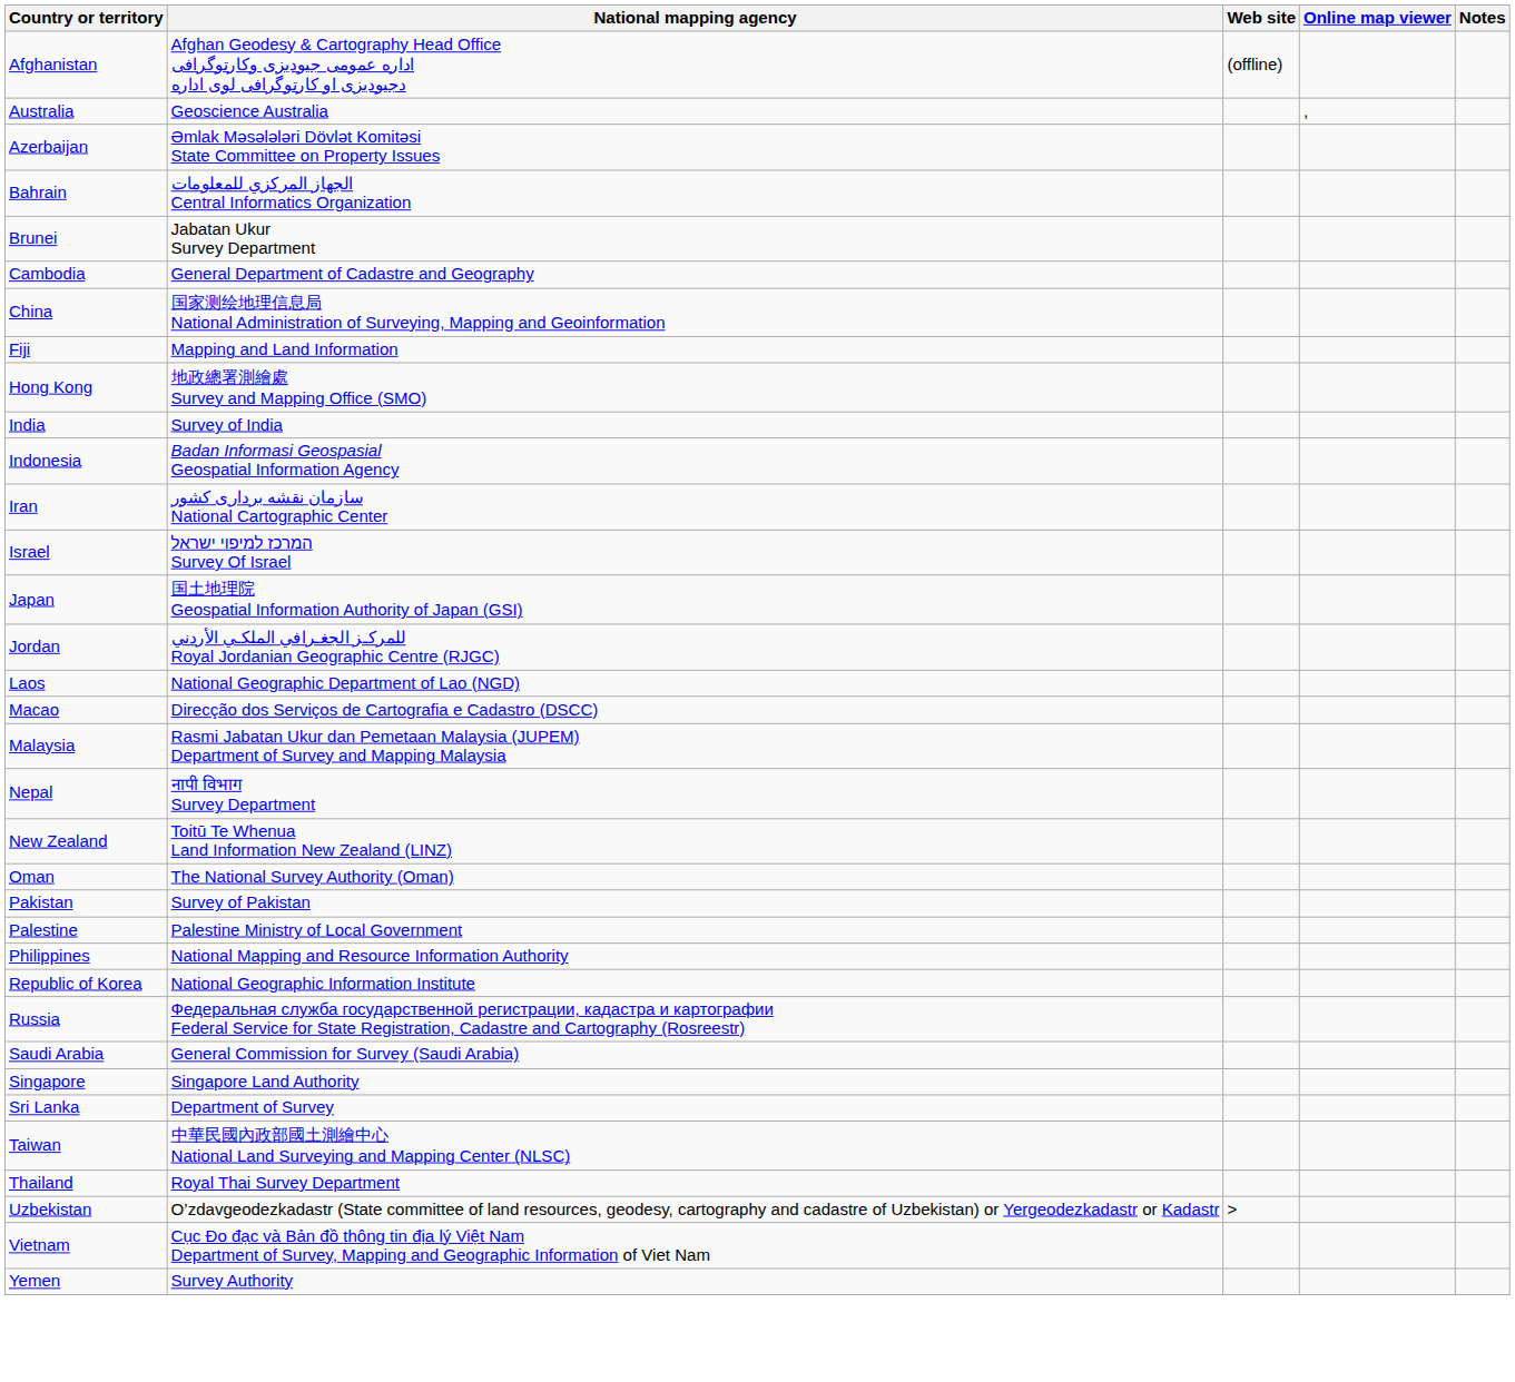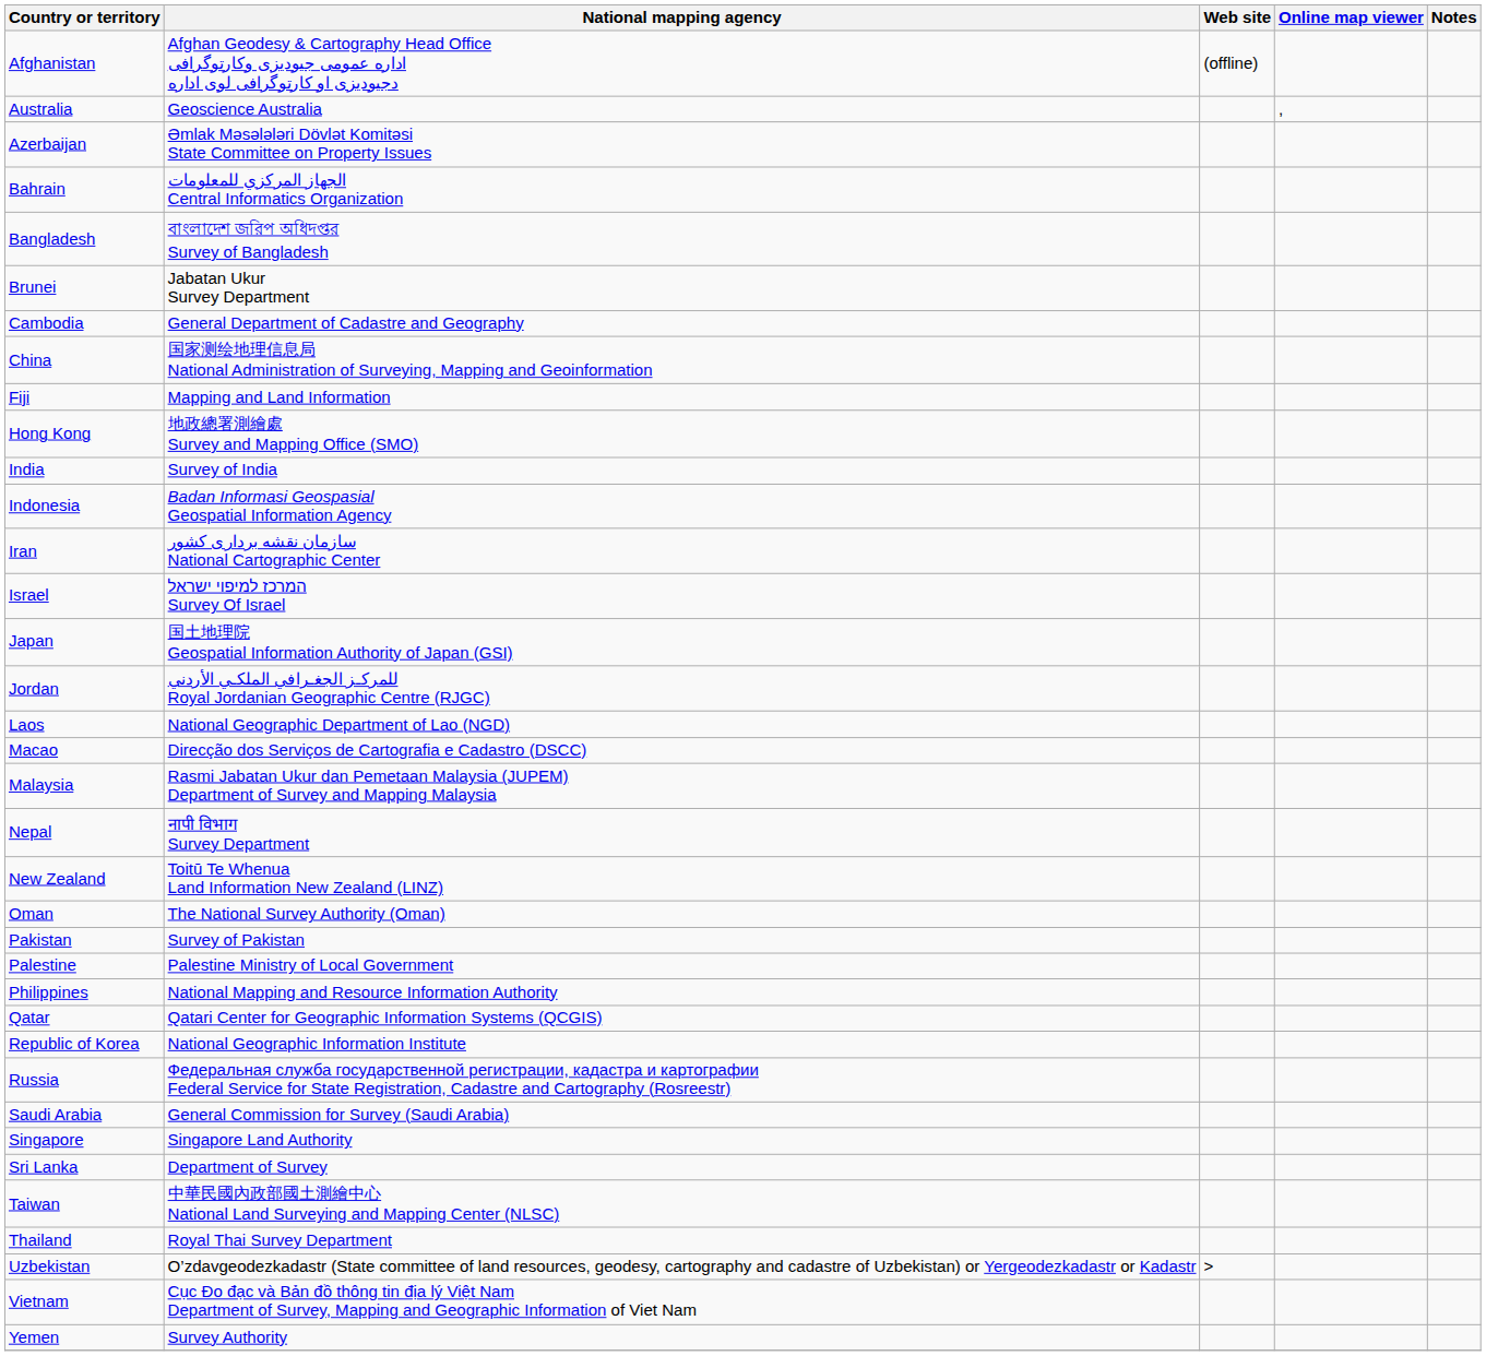 <table class="wikitable">
 <tr>
 <th>Country or territory</th>
 <th>National mapping agency</th>
 <th>Web site</th>
 <th><a href='#'>Online map viewer</a></th>
 <th>Notes</th>
 </tr>
 <tr>
 <td><a href='#'>Afghanistan</a></td>
 <td><a href='#'>Afghan Geodesy & Cartography Head Office</a><br><a href='#'>اداره عمومی جیودیزی وکارتوگرافی</a><br><a href='#'>دجیودیزی او کارتوگرافی لوی اداره</a></td>
 <td> (offline)</td>
 <td></td>
 <td></td>
 </tr>
 <tr>
 <td><a href='#'>Australia</a></td>
 <td><a href='#'>Geoscience Australia</a></td>
 <td></td>
 <td>,<br></td>
 <td></td>
 </tr>
 <tr>
 <td><a href='#'>Azerbaijan</a></td>
 <td><a href='#'>Əmlak Məsələləri Dövlət Komitəsi</a><br><a href='#'>State Committee on Property Issues</a></td>
 <td></td>
 <td></td>
 <td></td>
 </tr>
 <tr>
 <td><a href='#'>Bahrain</a></td>
 <td><a href='#'>الجهاز المركزي للمعلومات<br>Central Informatics Organization</a></td>
+<td></td>
+<td></td>
+<td></td>
+</tr>
+<tr>
+<td><a href='#'>Bangladesh</a></td>
+<td><a href='#'>বাংলাদেশ জরিপ অধিদপ্তর<br>Survey of Bangladesh</a></td>
 <td></td>
 <td></td>
 <td></td>
 </tr>
 <tr>
 <td><a href='#'>Brunei</a></td>
 <td>Jabatan Ukur<br>Survey Department</td>
 <td></td>
 <td> </td>
 <td></td>
 </tr>
 <tr>
 <td><a href='#'>Cambodia</a></td>
 <td><a href='#'>General Department of Cadastre and Geography</a></td>
 <td></td>
 <td></td>
 <td></td>
 </tr>
 <tr>
 <td><a href='#'>China</a></td>
 <td><a href='#'>国家测绘地理信息局</a><br><a href='#'>National Administration of Surveying, Mapping and Geoinformation</a></td>
 <td></td>
 <td></td>
 <td></td>
 </tr>
 <tr>
 <td><a href='#'>Fiji</a></td>
 <td><a href='#'>Mapping and Land Information</a></td>
 <td></td>
 <td></td>
 <td></td>
 </tr>
 <tr>
 <td><a href='#'>Hong Kong</a></td>
 <td><a href='#'>地政總署測繪處<br>Survey and Mapping Office (SMO)</a></td>
 <td></td>
 <td></td>
 <td></td>
 </tr>
 <tr>
 <td><a href='#'>India</a></td>
 <td><a href='#'>Survey of India</a></td>
 <td></td>
 <td></td>
 <td></td>
 </tr>
 <tr>
 <td><a href='#'>Indonesia</a></td>
 <td><a href='#'><em>Badan Informasi Geospasial</em><br>Geospatial Information Agency</a></td>
 <td></td>
 <td></td>
 <td></td>
 </tr>
 <tr>
 <td><a href='#'>Iran</a></td>
 <td><a href='#'>سازمان نقشه برداری کشور<br>National Cartographic Center</a></td>
 <td></td>
 <td></td>
 <td></td>
 </tr>
 <tr>
 <td><a href='#'>Israel</a></td>
 <td><a href='#'>המרכז למיפוי ישראל<br>Survey Of Israel</a></td>
 <td></td>
 <td></td>
 <td></td>
 </tr>
 <tr>
 <td><a href='#'>Japan</a></td>
 <td><a href='#'>国土地理院<br>Geospatial Information Authority of Japan (GSI)</a></td>
 <td></td>
 <td></td>
 <td></td>
 </tr>
 <tr>
 <td><a href='#'>Jordan</a></td>
 <td><a href='#'>للمركـز الجغـرافي الملكـي الأردني<br>Royal Jordanian Geographic Centre (RJGC)</a></td>
 <td></td>
 <td></td>
 <td></td>
 </tr>
 <tr>
 <td><a href='#'>Laos</a></td>
 <td><a href='#'>National Geographic Department of Lao (NGD)</a><br></td>
 <td></td>
 <td></td>
 <td></td>
 </tr>
 <tr>
 <td><a href='#'>Macao</a></td>
 <td><a href='#'>Direcção dos Serviços de Cartografia e Cadastro (DSCC)</a></td>
 <td></td>
 <td></td>
 <td></td>
 </tr>
 <tr>
 <td><a href='#'>Malaysia</a></td>
 <td><a href='#'>Rasmi Jabatan Ukur dan Pemetaan Malaysia (JUPEM)<br>Department of Survey and Mapping Malaysia</a></td>
 <td></td>
 <td></td>
 <td></td>
 </tr>
 <tr>
 <td><a href='#'>Nepal</a></td>
 <td><a href='#'>नापी विभाग<br>Survey Department</a></td>
 <td></td>
 <td></td>
 <td></td>
 </tr>
 <tr>
 <td><a href='#'>New Zealand</a></td>
 <td><a href='#'>Toitū Te Whenua<br>Land Information New Zealand (LINZ)</a></td>
 <td></td>
 <td></td>
 <td></td>
 </tr>
 <tr>
 <td><a href='#'>Oman</a></td>
 <td><a href='#'>The National Survey Authority (Oman)</a></td>
 <td></td>
 <td></td>
 <td></td>
 </tr>
 <tr>
 <td><a href='#'>Pakistan</a></td>
 <td><a href='#'>Survey of Pakistan</a></td>
 <td></td>
 <td></td>
 <td></td>
 </tr>
 <tr>
 <td><a href='#'>Palestine</a></td>
 <td><a href='#'>Palestine Ministry of Local Government</a></td>
 <td></td>
 <td></td>
 <td></td>
 </tr>
 <tr>
 <td><a href='#'>Philippines</a></td>
 <td><a href='#'>National Mapping and Resource Information Authority</a></td>
 <td></td>
 <td></td>
 <td></td>
 </tr>
 <tr>
+<td><a href='#'>Qatar</a></td>
+<td><a href='#'>Qatari Center for Geographic Information Systems (QCGIS)</a></td>
+<td> </td>
+<td></td>
+<td></td>
+</tr>
+<tr>
 <td><a href='#'>Republic of Korea</a></td>
 <td><a href='#'>National Geographic Information Institute</a></td>
 <td></td>
 <td></td>
 <td></td>
 </tr>
 <tr>
 <td><a href='#'>Russia</a></td>
 <td><a href='#'>Федеральная служба государственной регистрации, кадастра и картографии</a><br><a href='#'>Federal Service for State Registration, Cadastre and Cartography (Rosreestr)</a></td>
 <td> </td>
 <td></td>
 <td></td>
 </tr>
 <tr>
 <td><a href='#'>Saudi Arabia</a></td>
 <td><a href='#'>General Commission for Survey (Saudi Arabia)</a></td>
 <td> </td>
 <td></td>
 <td></td>
 </tr>
 <tr>
 <td><a href='#'>Singapore</a></td>
 <td><a href='#'>Singapore Land Authority</a></td>
 <td></td>
 <td></td>
 <td></td>
 </tr>
 <tr>
 <td><a href='#'>Sri Lanka</a></td>
 <td><a href='#'>Department of Survey</a></td>
 <td></td>
 <td></td>
 <td></td>
 </tr>
 <tr>
 <td><a href='#'>Taiwan</a></td>
 <td><a href='#'>中華民國內政部國土測繪中心<br>National Land Surveying and Mapping Center (NLSC)</a></td>
 <td></td>
 <td></td>
 <td></td>
 </tr>
 <tr>
 <td><a href='#'>Thailand</a></td>
 <td><a href='#'>Royal Thai Survey Department</a></td>
 <td> </td>
 <td></td>
 <td></td>
 </tr>
 <tr>
 <td><a href='#'>Uzbekistan</a></td>
 <td>O’zdavgeodezkadastr (State committee of land resources, geodesy, cartography and cadastre of Uzbekistan) or <a href='#'>Yergeodezkadastr</a> or <a href='#'>Kadastr</a></td>
 <td> > </td>
 <td></td>
 <td></td>
 </tr>
 <tr>
 <td><a href='#'>Vietnam</a></td>
 <td><a href='#'>Cục Đo đạc và Bản đồ thông tin địa lý Việt Nam<br>Department of Survey, Mapping and Geographic Information</a> of Viet Nam</td>
 <td></td>
 <td></td>
 <td></td>
 </tr>
 <tr>
 <td><a href='#'>Yemen</a></td>
 <td><a href='#'>Survey Authority</a></td>
 <td> </td>
 <td></td>
 <td></td>
 </tr>
 <tr>
 </tr>
 </table>
